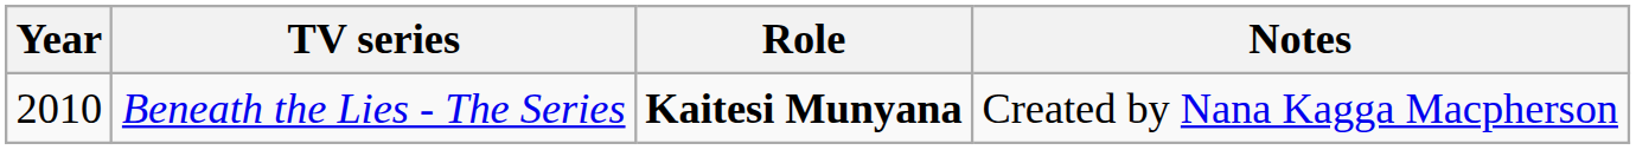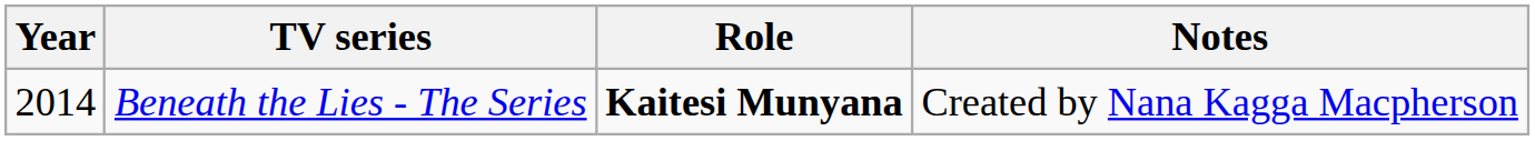 <table class="wikitable">
 <tr>
 <th>Year</th>
 <th>TV series</th>
 <th>Role</th>
 <th>Notes</th>
 </tr>
 <tr>
-<td>2010</td>
+<td>2014</td>
 <td><em><a href='#'>Beneath the Lies - The Series</a></em></td>
 <td><strong>Kaitesi Munyana</strong></td>
 <td>Created by <a href='#'>Nana Kagga Macpherson</a></td>
 </tr>
 </table>
